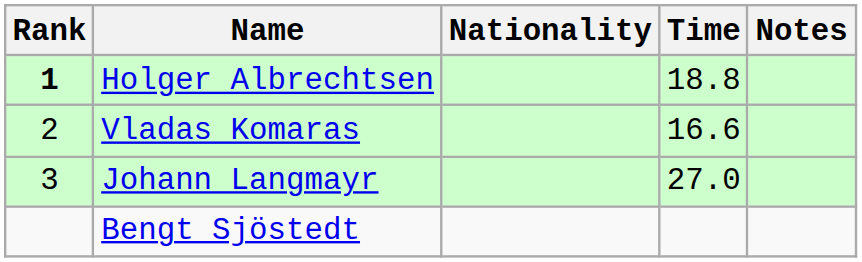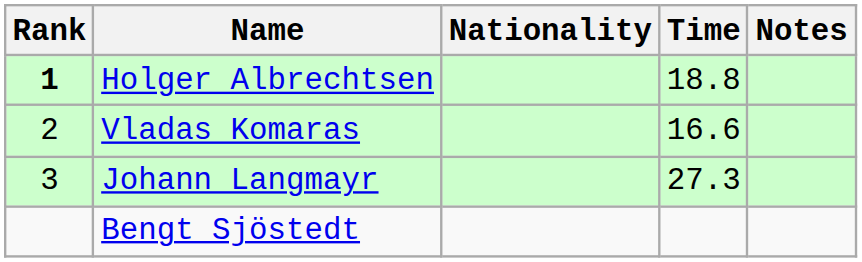 <table class="wikitable sortable" style="text-align:center">
 <tr>
 <th>Rank</th>
 <th>Name</th>
 <th>Nationality</th>
 <th>Time</th>
 <th>Notes</th>
 </tr>
 <tr bgcolor=ccffcc>
 <td><strong>1</strong></td>
 <td align=left><a href='#'>Holger Albrechtsen</a></td>
 <td align=left></td>
 <td>18.8</td>
 <td></td>
 </tr>
 <tr bgcolor=ccffcc>
 <td>2</td>
 <td align=left><a href='#'>Vladas Komaras</a></td>
 <td align=left></td>
 <td>16.6</td>
 <td></td>
 </tr>
 <tr bgcolor=ccffcc>
 <td>3</td>
 <td align=left><a href='#'>Johann Langmayr</a></td>
 <td align=left></td>
-<td>27.0</td>
+<td>27.3</td>
 <td></td>
 </tr>
 <tr>
 <td></td>
 <td align=left><a href='#'>Bengt Sjöstedt</a></td>
 <td align=left></td>
 <td></td>
 <td></td>
 </tr>
 </table>
